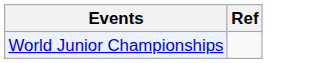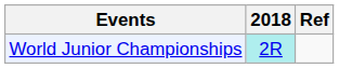 <table class="wikitable" style="font-size: 90%; text-align:center">
 <tr>
 <th>Events</th>
+<th>2018</th>
 <th>Ref</th>
 </tr>
 <tr>
 <td bgcolor="#ECF2FF"; align="left"><a href='#'>World Junior Championships</a></td>
+<td bgcolor="#afeeee"><a href='#'>2R</a></td>
 <td></td>
 </tr>
 </table>
